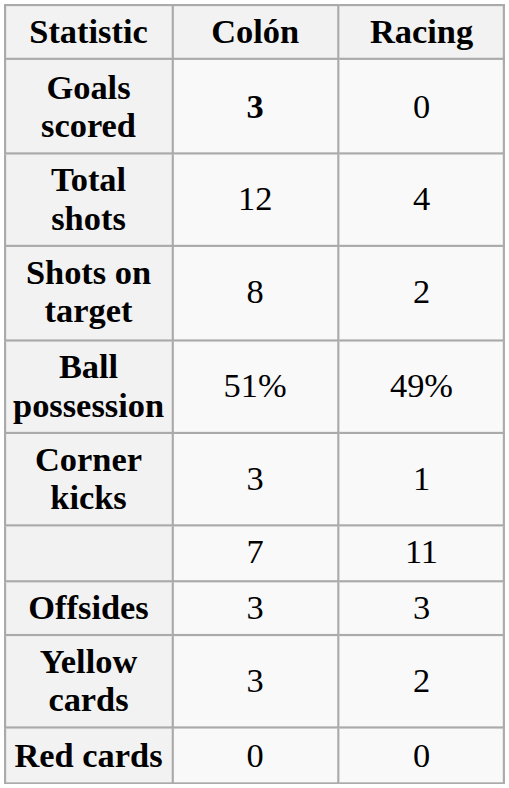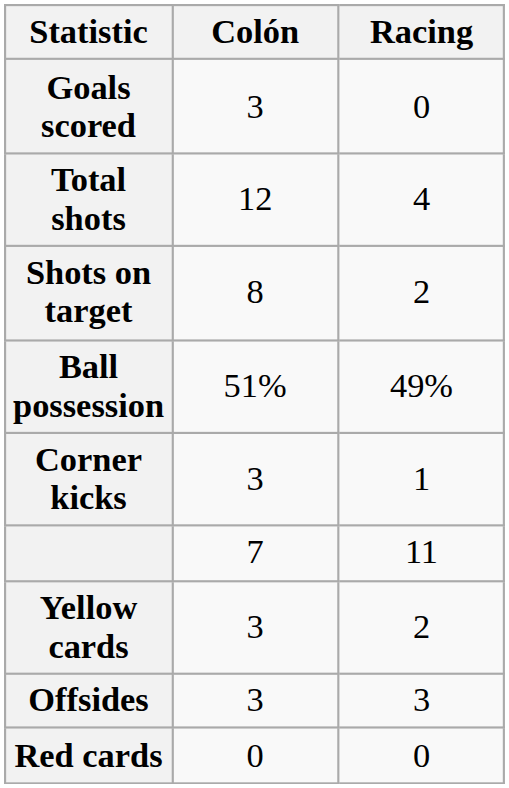 <table class="wikitable" style="text-align:center">
 <tr>
 <th scope="col" style="width:70px">Statistic</th>
 <th scope="col" style="width:70px">Colón</th>
 <th scope="col" style="width:70px">Racing</th>
 </tr>
 <tr>
 <th scope=row>Goals scored</th>
-<td><strong>3</strong></td>
+<td>3</td>
 <td>0</td>
 </tr>
 <tr>
 <th scope=row>Total shots</th>
 <td>12</td>
 <td>4</td>
 </tr>
 <tr>
 <th scope=row>Shots on target</th>
 <td>8</td>
 <td>2</td>
 </tr>
 <tr>
 <th scope=row>Ball possession</th>
 <td>51%</td>
 <td>49%</td>
 </tr>
 <tr>
 <th scope=row>Corner kicks</th>
 <td>3</td>
 <td>1</td>
 </tr>
 <tr>
 <th scope=row></th>
 <td>7</td>
 <td>11</td>
 </tr>
 <tr>
+<th scope=row>Yellow cards</th>
+<td>3</td>
+<td>2</td>
+</tr>
+<tr>
 <th scope=row>Offsides</th>
 <td>3</td>
 <td>3</td>
-</tr>
-<tr>
-<th scope=row>Yellow cards</th>
-<td>3</td>
-<td>2</td>
 </tr>
 <tr>
 <th scope=row>Red cards</th>
 <td>0</td>
 <td>0</td>
 </tr>
 </table>
